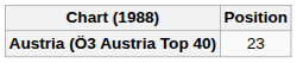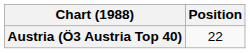 <table class="wikitable plainrowheaders" style="text-align:center">
 <tr>
 <th>Chart (1988)</th>
 <th>Position</th>
 </tr>
 <tr>
 <th scope="row">Austria (Ö3 Austria Top 40)</th>
-<td>23</td>
+<td>22</td>
 </tr>
 </table>
